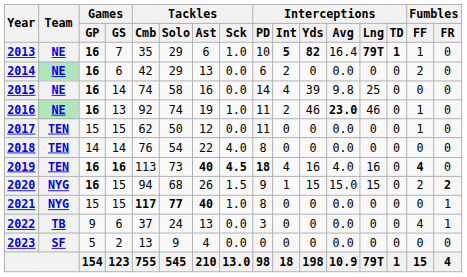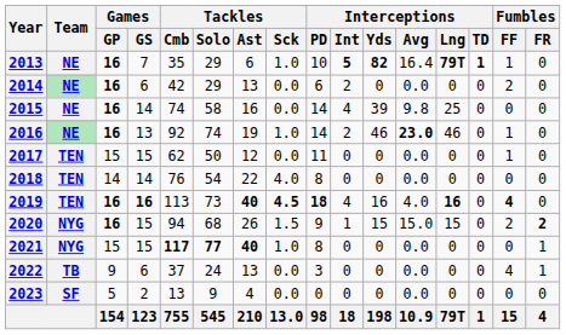 <table class="wikitable" style="text-align:center;">
 <tr>
 <th rowspan="2">Year</th>
 <th rowspan="2">Team</th>
 <th colspan="2">Games</th>
 <th colspan="4">Tackles</th>
 <th colspan="6">Interceptions</th>
 <th colspan="2">Fumbles</th>
 </tr>
 <tr>
 <th>GP</th>
 <th>GS</th>
 <th>Cmb</th>
 <th>Solo</th>
 <th>Ast</th>
 <th>Sck</th>
 <th>PD</th>
 <th>Int</th>
 <th>Yds</th>
 <th>Avg</th>
 <th>Lng</th>
 <th>TD</th>
 <th>FF</th>
 <th>FR</th>
 </tr>
 <tr>
 <th><a href='#'>2013</a></th>
 <th><a href='#'>NE</a></th>
 <td><strong>16</strong></td>
 <td>7</td>
 <td>35</td>
 <td>29</td>
 <td>6</td>
 <td>1.0</td>
 <td>10</td>
 <td><strong>5</strong></td>
 <td><strong>82</strong></td>
 <td>16.4</td>
 <td><strong>79T</strong></td>
 <td><strong>1</strong></td>
 <td>1</td>
 <td>0</td>
 </tr>
 <tr>
 <th><a href='#'>2014</a></th>
 <th style="background:#afe6ba; width:3em;"><a href='#'>NE</a></th>
 <td><strong>16</strong></td>
 <td>6</td>
 <td>42</td>
 <td>29</td>
 <td>13</td>
 <td>0.0</td>
 <td>6</td>
 <td>2</td>
 <td>0</td>
 <td>0.0</td>
 <td>0</td>
 <td>0</td>
 <td>2</td>
 <td>0</td>
 </tr>
 <tr>
 <th><a href='#'>2015</a></th>
 <th><a href='#'>NE</a></th>
 <td><strong>16</strong></td>
 <td>14</td>
 <td>74</td>
 <td>58</td>
 <td>16</td>
 <td>0.0</td>
 <td>14</td>
 <td>4</td>
 <td>39</td>
 <td>9.8</td>
 <td>25</td>
 <td>0</td>
 <td>0</td>
 <td>0</td>
 </tr>
 <tr>
 <th><a href='#'>2016</a></th>
 <th style="background:#afe6ba; width:3em;"><a href='#'>NE</a></th>
 <td><strong>16</strong></td>
 <td>13</td>
 <td>92</td>
 <td>74</td>
 <td>19</td>
 <td>1.0</td>
-<td>11</td>
+<td>14</td>
 <td>2</td>
 <td>46</td>
 <td><strong>23.0</strong></td>
 <td>46</td>
 <td>0</td>
 <td>1</td>
 <td>0</td>
 </tr>
 <tr>
 <th><a href='#'>2017</a></th>
 <th><a href='#'>TEN</a></th>
 <td>15</td>
 <td>15</td>
 <td>62</td>
 <td>50</td>
 <td>12</td>
 <td>0.0</td>
 <td>11</td>
 <td>0</td>
 <td>0</td>
 <td>0.0</td>
 <td>0</td>
 <td>0</td>
 <td>1</td>
 <td>0</td>
 </tr>
 <tr>
 <th><a href='#'>2018</a></th>
 <th><a href='#'>TEN</a></th>
 <td>14</td>
 <td>14</td>
 <td>76</td>
 <td>54</td>
 <td>22</td>
 <td>4.0</td>
 <td>8</td>
 <td>0</td>
 <td>0</td>
 <td>0.0</td>
 <td>0</td>
 <td>0</td>
 <td>0</td>
 <td>0</td>
 </tr>
 <tr>
 <th><a href='#'>2019</a></th>
 <th><a href='#'>TEN</a></th>
 <td><strong>16</strong></td>
 <td><strong>16</strong></td>
 <td>113</td>
 <td>73</td>
 <td><strong>40</strong></td>
 <td><strong>4.5</strong></td>
 <td><strong>18</strong></td>
 <td>4</td>
 <td>16</td>
 <td>4.0</td>
-<td>16</td>
+<td><strong>16</strong></td>
 <td>0</td>
 <td><strong>4</strong></td>
 <td>0</td>
 </tr>
 <tr>
 <th><a href='#'>2020</a></th>
 <th><a href='#'>NYG</a></th>
 <td><strong>16</strong></td>
 <td>15</td>
 <td>94</td>
 <td>68</td>
 <td>26</td>
 <td>1.5</td>
 <td>9</td>
 <td>1</td>
 <td>15</td>
 <td>15.0</td>
 <td>15</td>
 <td>0</td>
 <td>2</td>
 <td><strong>2</strong></td>
 </tr>
 <tr>
 <th><a href='#'>2021</a></th>
 <th><a href='#'>NYG</a></th>
 <td>15</td>
 <td>15</td>
 <td><strong>117</strong></td>
 <td><strong>77</strong></td>
 <td><strong>40</strong></td>
 <td>1.0</td>
 <td>8</td>
 <td>0</td>
 <td>0</td>
 <td>0.0</td>
 <td>0</td>
 <td>0</td>
 <td>0</td>
 <td>1</td>
 </tr>
 <tr>
 <th><a href='#'>2022</a></th>
 <th><a href='#'>TB</a></th>
 <td>9</td>
 <td>6</td>
 <td>37</td>
 <td>24</td>
 <td>13</td>
 <td>0.0</td>
 <td>3</td>
 <td>0</td>
 <td>0</td>
 <td>0.0</td>
 <td>0</td>
 <td>0</td>
 <td>4</td>
 <td>1</td>
 </tr>
 <tr>
 <th><a href='#'>2023</a></th>
 <th><a href='#'>SF</a></th>
 <td>5</td>
 <td>2</td>
 <td>13</td>
 <td>9</td>
 <td>4</td>
 <td>0.0</td>
 <td>0</td>
 <td>0</td>
 <td>0</td>
 <td>0.0</td>
 <td>0</td>
 <td>0</td>
 <td>0</td>
 <td>0</td>
 </tr>
 <tr>
 <th colspan="2"></th>
 <th>154</th>
 <th>123</th>
 <th>755</th>
 <th>545</th>
 <th>210</th>
 <th>13.0</th>
 <th>98</th>
 <th>18</th>
 <th>198</th>
 <th>10.9</th>
 <th>79T</th>
 <th>1</th>
 <th>15</th>
 <th>4</th>
 </tr>
 </table>
